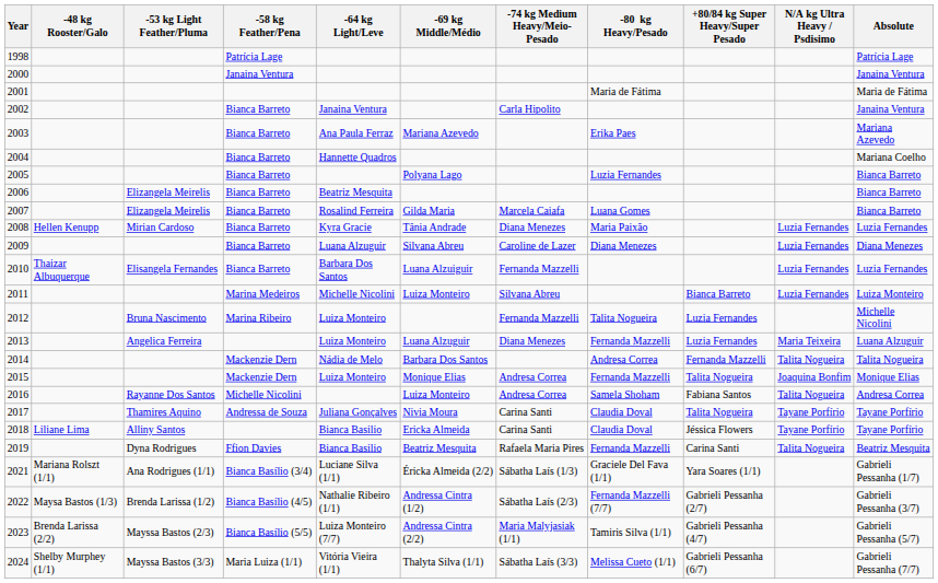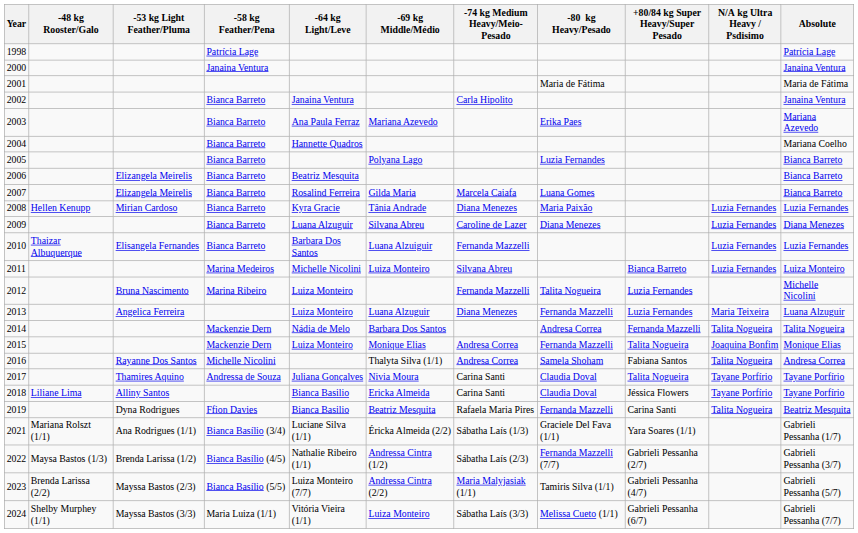 <table class="wikitable sortable" style="font-size: 90%">
 <tr>
 <th>Year</th>
 <th width=300>-48 kg Rooster/Galo</th>
 <th width=300>-53 kg Light Feather/Pluma</th>
 <th width=300>-58 kg Feather/Pena</th>
 <th width=300>-64 kg Light/Leve</th>
 <th width=300>-69 kg Middle/Médio</th>
 <th width=300>-74 kg Medium Heavy/Meio-Pesado</th>
 <th width=300>-80  kg Heavy/Pesado</th>
 <th width=300>+80/84 kg Super Heavy/Super Pesado</th>
 <th width=300>N/A kg Ultra Heavy / Psdisimo</th>
 <th width=300>Absolute</th>
 </tr>
 <tr>
 <td>1998</td>
 <td></td>
 <td></td>
 <td> <a href='#'>Patrícia Lage</a> </td>
 <td></td>
 <td></td>
 <td></td>
 <td></td>
 <td></td>
 <td></td>
 <td> <a href='#'>Patrícia Lage</a> </td>
 </tr>
 <tr>
 <td>2000</td>
 <td></td>
 <td></td>
 <td> <a href='#'>Janaina Ventura</a> </td>
 <td></td>
 <td></td>
 <td></td>
 <td></td>
 <td></td>
 <td></td>
 <td> <a href='#'>Janaina Ventura</a> </td>
 </tr>
 <tr>
 <td>2001</td>
 <td></td>
 <td></td>
 <td></td>
 <td></td>
 <td></td>
 <td></td>
 <td> Maria de Fátima </td>
 <td></td>
 <td></td>
 <td> Maria de Fátima </td>
 </tr>
 <tr>
 <td>2002</td>
 <td></td>
 <td></td>
 <td> <a href='#'>Bianca Barreto</a> </td>
 <td> <a href='#'>Janaina Ventura</a> </td>
 <td></td>
 <td> <a href='#'>Carla Hipolito</a> </td>
 <td></td>
 <td></td>
 <td></td>
 <td> <a href='#'>Janaina Ventura</a> </td>
 </tr>
 <tr>
 <td>2003</td>
 <td></td>
 <td></td>
 <td> <a href='#'>Bianca Barreto</a> </td>
 <td> <a href='#'>Ana Paula Ferraz</a> </td>
 <td> <a href='#'>Mariana Azevedo</a> </td>
 <td></td>
 <td> <a href='#'>Erika Paes</a> </td>
 <td></td>
 <td></td>
 <td> <a href='#'>Mariana Azevedo</a> </td>
 </tr>
 <tr>
 <td>2004</td>
 <td></td>
 <td></td>
 <td> <a href='#'>Bianca Barreto</a> </td>
 <td> <a href='#'>Hannette Quadros</a> </td>
 <td></td>
 <td></td>
 <td></td>
 <td></td>
 <td></td>
 <td> Mariana Coelho </td>
 </tr>
 <tr>
 <td>2005</td>
 <td></td>
 <td></td>
 <td> <a href='#'>Bianca Barreto</a> </td>
 <td></td>
 <td> <a href='#'>Polyana Lago</a> </td>
 <td></td>
 <td> <a href='#'>Luzia Fernandes</a> </td>
 <td></td>
 <td></td>
 <td> <a href='#'>Bianca Barreto</a></td>
 </tr>
 <tr>
 <td>2006</td>
 <td></td>
 <td> <a href='#'>Elizangela Meirelis</a> </td>
 <td> <a href='#'>Bianca Barreto</a> </td>
 <td> <a href='#'>Beatriz Mesquita</a> </td>
 <td></td>
 <td></td>
 <td></td>
 <td></td>
 <td></td>
 <td> <a href='#'>Bianca Barreto</a></td>
 </tr>
 <tr>
 <td>2007</td>
 <td></td>
 <td> <a href='#'>Elizangela Meirelis</a> </td>
 <td> <a href='#'>Bianca Barreto</a> </td>
 <td> <a href='#'>Rosalind Ferreira</a> </td>
 <td> <a href='#'>Gilda Maria</a> </td>
 <td> <a href='#'>Marcela Caiafa</a> </td>
 <td> <a href='#'>Luana Gomes</a></td>
 <td></td>
 <td></td>
 <td> <a href='#'>Bianca Barreto</a></td>
 </tr>
 <tr>
 <td>2008</td>
 <td> <a href='#'>Hellen Kenupp</a> </td>
 <td> <a href='#'>Mirian Cardoso</a> </td>
 <td> <a href='#'>Bianca Barreto</a> </td>
 <td> <a href='#'>Kyra Gracie</a> </td>
 <td> <a href='#'>Tânia Andrade</a> </td>
 <td> <a href='#'>Diana Menezes</a> </td>
 <td> <a href='#'>Maria Paixão</a></td>
 <td></td>
 <td> <a href='#'>Luzia Fernandes</a></td>
 <td> <a href='#'>Luzia Fernandes</a></td>
 </tr>
 <tr>
 <td>2009</td>
 <td></td>
 <td></td>
 <td> <a href='#'>Bianca Barreto</a> </td>
 <td> <a href='#'>Luana Alzuguir</a> </td>
 <td> <a href='#'>Silvana Abreu</a> </td>
 <td> <a href='#'>Caroline de Lazer</a> </td>
 <td> <a href='#'>Diana Menezes</a></td>
 <td></td>
 <td> <a href='#'>Luzia Fernandes</a></td>
 <td> <a href='#'>Diana Menezes</a></td>
 </tr>
 <tr>
 <td>2010</td>
 <td> <a href='#'>Thaizar Albuquerque</a> </td>
 <td> <a href='#'>Elisangela Fernandes</a> </td>
 <td> <a href='#'>Bianca Barreto</a> </td>
 <td> <a href='#'>Barbara Dos Santos</a> </td>
 <td> <a href='#'>Luana Alzuiguir</a> </td>
 <td> <a href='#'>Fernanda Mazzelli</a> </td>
 <td></td>
 <td></td>
 <td> <a href='#'>Luzia Fernandes</a></td>
 <td> <a href='#'>Luzia Fernandes</a></td>
 </tr>
 <tr>
 <td>2011</td>
 <td></td>
 <td></td>
 <td> <a href='#'>Marina Medeiros</a> </td>
 <td> <a href='#'>Michelle Nicolini</a> </td>
 <td> <a href='#'>Luiza Monteiro</a> </td>
 <td> <a href='#'>Silvana Abreu</a> </td>
 <td></td>
 <td> <a href='#'>Bianca Barreto</a></td>
 <td> <a href='#'>Luzia Fernandes</a></td>
 <td> <a href='#'>Luiza Monteiro</a></td>
 </tr>
 <tr>
 <td>2012</td>
 <td></td>
 <td> <a href='#'>Bruna Nascimento</a> </td>
 <td> <a href='#'>Marina Ribeiro </a> </td>
 <td> <a href='#'>Luiza Monteiro </a> </td>
 <td></td>
 <td> <a href='#'>Fernanda Mazzelli </a> </td>
 <td> <a href='#'>Talita Nogueira</a></td>
 <td> <a href='#'>Luzia Fernandes</a></td>
 <td></td>
 <td> <a href='#'>Michelle Nicolini</a></td>
 </tr>
 <tr>
 <td>2013</td>
 <td></td>
 <td> <a href='#'>Angelica Ferreira</a> </td>
 <td></td>
 <td> <a href='#'>Luiza Monteiro </a> </td>
 <td> <a href='#'>Luana Alzuguir </a> </td>
 <td> <a href='#'>Diana Menezes </a> </td>
 <td> <a href='#'>Fernanda Mazzelli </a></td>
 <td> <a href='#'>Luzia Fernandes </a></td>
 <td> <a href='#'>Maria Teixeira</a></td>
 <td> <a href='#'>Luana Alzuguir</a></td>
 </tr>
 <tr>
 <td>2014</td>
 <td></td>
 <td></td>
 <td> <a href='#'>Mackenzie Dern</a> </td>
 <td> <a href='#'>Nádia de Melo</a> </td>
 <td> <a href='#'>Barbara Dos Santos </a> </td>
 <td></td>
 <td> <a href='#'>Andresa Correa </a></td>
 <td> <a href='#'>Fernanda Mazzelli </a></td>
 <td> <a href='#'>Talita Nogueira </a></td>
 <td> <a href='#'>Talita Nogueira</a></td>
 </tr>
 <tr>
 <td>2015</td>
 <td></td>
 <td></td>
 <td> <a href='#'>Mackenzie Dern</a> </td>
 <td> <a href='#'>Luiza Monteiro</a> </td>
 <td> <a href='#'>Monique Elias </a> </td>
 <td> <a href='#'>Andresa Correa </a></td>
 <td> <a href='#'>Fernanda Mazzelli  </a></td>
 <td> <a href='#'>Talita Nogueira</a></td>
 <td> <a href='#'>Joaquina Bonfim  </a></td>
 <td> <a href='#'>Monique Elias</a></td>
 </tr>
 <tr>
 <td>2016</td>
 <td></td>
 <td> <a href='#'>Rayanne Dos Santos</a> </td>
 <td> <a href='#'>Michelle Nicolini </a> </td>
 <td></td>
-<td> <a href='#'>Luiza Monteiro </a> </td>
+<td> Thalyta Silva (1/1)</td>
 <td> <a href='#'>Andresa Correa </a></td>
 <td> <a href='#'>Samela Shoham </a></td>
 <td> Fabiana Santos </td>
 <td> <a href='#'>Talita Nogueira </a></td>
 <td> <a href='#'>Andresa Correa</a></td>
 </tr>
 <tr Liliane dos Reis Lima>
 <td>2017</td>
 <td></td>
 <td> <a href='#'>Thamires Aquino</a> </td>
 <td> <a href='#'>Andressa de Souza </a> </td>
 <td> <a href='#'>Juliana Gonçalves</a> </td>
 <td> <a href='#'>Nivia Moura</a> </td>
 <td> Carina Santi</td>
 <td> <a href='#'>Claudia Doval</a> </td>
 <td> <a href='#'>Talita Nogueira</a></td>
 <td> <a href='#'>Tayane Porfírio</a> </td>
 <td> <a href='#'>Tayane Porfírio</a></td>
 </tr>
 <tr>
 <td>2018</td>
 <td> <a href='#'>Liliane Lima</a> </td>
 <td> <a href='#'>Alliny Santos</a> </td>
 <td></td>
 <td> <a href='#'>Bianca Basilio </a>  </td>
 <td><a href='#'>Ericka Almeida</a> </td>
 <td>  Carina Santi </td>
 <td> <a href='#'>Claudia Doval </a> </td>
 <td> Jéssica Flowers </td>
 <td> <a href='#'>Tayane Porfírio</a> </td>
 <td> <a href='#'>Tayane Porfírio</a> </td>
 </tr>
 <tr>
 <td>2019</td>
 <td></td>
 <td> Dyna Rodrigues </td>
 <td> <a href='#'>Ffion Davies</a> </td>
 <td> <a href='#'>Bianca Basilio</a>  </td>
 <td> <a href='#'>Beatriz Mesquita</a> </td>
 <td>  Rafaela Maria Pires </td>
 <td> <a href='#'>Fernanda Mazzelli</a> </td>
 <td> Carina Santi </td>
 <td> <a href='#'>Talita Nogueira </a></td>
 <td> <a href='#'>Beatriz Mesquita</a> </td>
 </tr>
 <tr>
 <td>2021</td>
 <td> Mariana Rolszt (1/1)</td>
 <td> Ana Rodrigues (1/1)</td>
 <td> <a href='#'>Bianca Basílio</a> (3/4)</td>
 <td> Luciane Silva (1/1)</td>
 <td> Éricka Almeida (2/2)</td>
 <td> Sábatha Laís (1/3)</td>
 <td> Graciele Del Fava (1/1)</td>
 <td> Yara Soares (1/1)</td>
 <td></td>
 <td> Gabrieli Pessanha (1/7)</td>
 </tr>
 <tr>
 <td>2022</td>
 <td> Maysa Bastos (1/3)</td>
 <td> Brenda Larissa (1/2)</td>
 <td> <a href='#'>Bianca Basílio</a> (4/5)</td>
 <td> Nathalie Ribeiro (1/1)</td>
 <td> <a href='#'>Andressa Cintra</a> (1/2)</td>
 <td> Sábatha Laís (2/3)</td>
 <td> <a href='#'>Fernanda Mazzelli</a> (7/7)</td>
 <td> Gabrieli Pessanha (2/7)</td>
 <td></td>
 <td> Gabrieli Pessanha (3/7)</td>
 </tr>
 <tr>
 <td>2023</td>
 <td> Brenda Larissa (2/2)</td>
 <td> Mayssa Bastos (2/3)</td>
 <td> <a href='#'>Bianca Basílio</a> (5/5)</td>
 <td> Luiza Monteiro (7/7)</td>
 <td> <a href='#'>Andressa Cintra</a> (2/2)</td>
 <td> <a href='#'>Maria Malyjasiak</a> (1/1)</td>
 <td> Tamiris Silva (1/1)</td>
 <td> Gabrieli Pessanha (4/7)</td>
 <td></td>
 <td> Gabrieli Pessanha (5/7)</td>
 </tr>
 <tr>
 <td>2024</td>
 <td> Shelby Murphey (1/1)</td>
 <td> Mayssa Bastos (3/3)</td>
 <td> Maria Luiza (1/1)</td>
 <td> Vitória Vieira (1/1)</td>
-<td> Thalyta Silva (1/1)</td>
+<td> <a href='#'>Luiza Monteiro </a> </td>
 <td> Sábatha Laís (3/3)</td>
 <td> <a href='#'>Melissa Cueto</a> (1/1)</td>
 <td> Gabrieli Pessanha (6/7)</td>
 <td></td>
 <td> Gabrieli Pessanha (7/7)</td>
 </tr>
 </table>
